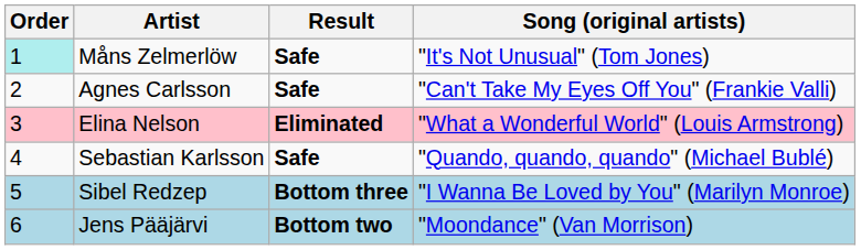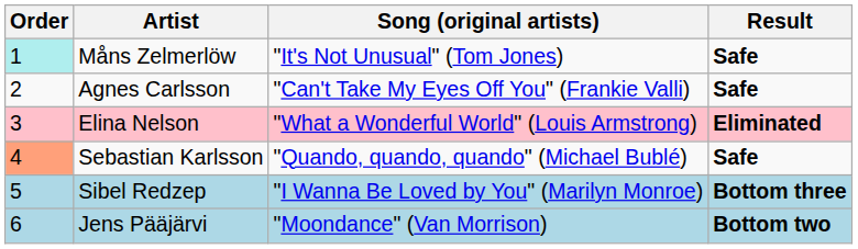 <table class=wikitable>
 <tr>
 <th>Order</th>
 <th>Artist</th>
+<th>Song (original artists)</th>
 <th>Result</th>
-<th>Song (original artists)</th>
 </tr>
 <tr>
 <td style="background: paleturquoise;">1</td>
 <td>Måns Zelmerlöw</td>
+<td>"<a href='#'>It's Not Unusual</a>" (<a href='#'>Tom Jones</a>)</td>
 <td><strong>Safe</strong></td>
-<td>"<a href='#'>It's Not Unusual</a>" (<a href='#'>Tom Jones</a>)</td>
 </tr>
 <tr>
 <td>2</td>
 <td>Agnes Carlsson</td>
+<td>"<a href='#'>Can't Take My Eyes Off You</a>" (<a href='#'>Frankie Valli</a>)</td>
 <td><strong>Safe</strong></td>
-<td>"<a href='#'>Can't Take My Eyes Off You</a>" (<a href='#'>Frankie Valli</a>)</td>
 </tr>
 <tr style="background:pink;">
 <td>3</td>
 <td>Elina Nelson</td>
+<td>"<a href='#'>What a Wonderful World</a>" (<a href='#'>Louis Armstrong</a>)</td>
 <td><strong>Eliminated</strong></td>
-<td>"<a href='#'>What a Wonderful World</a>" (<a href='#'>Louis Armstrong</a>)</td>
 </tr>
 <tr>
-<td>4</td>
+<td style="background: lightsalmon;">4</td>
 <td>Sebastian Karlsson</td>
+<td>"<a href='#'>Quando, quando, quando</a>" (<a href='#'>Michael Bublé</a>)</td>
 <td><strong>Safe</strong></td>
-<td>"<a href='#'>Quando, quando, quando</a>" (<a href='#'>Michael Bublé</a>)</td>
 </tr>
 <tr style="background:lightblue;">
 <td>5</td>
 <td>Sibel Redzep</td>
+<td>"<a href='#'>I Wanna Be Loved by You</a>" (<a href='#'>Marilyn Monroe</a>)</td>
 <td><strong>Bottom three</strong></td>
-<td>"<a href='#'>I Wanna Be Loved by You</a>" (<a href='#'>Marilyn Monroe</a>)</td>
 </tr>
 <tr style="background:lightblue;">
 <td>6</td>
 <td>Jens Pääjärvi</td>
+<td>"<a href='#'>Moondance</a>" (<a href='#'>Van Morrison</a>)</td>
 <td><strong>Bottom two</strong></td>
-<td>"<a href='#'>Moondance</a>" (<a href='#'>Van Morrison</a>)</td>
 </tr>
 </table>
